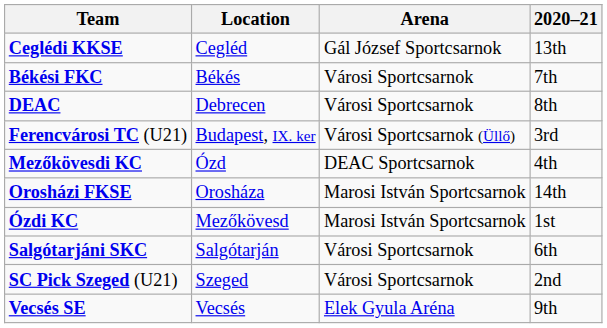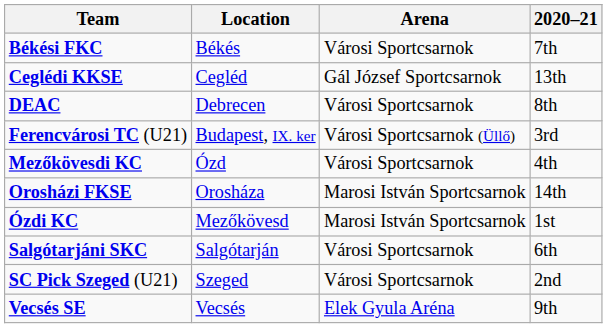 <table class="wikitable sortable" style="text-align: left;">
 <tr>
 <th>Team</th>
 <th>Location</th>
 <th>Arena</th>
 <th data-sort-type="number">2020–21</th>
 </tr>
 <tr>
+<td><strong><a href='#'>Békési FKC</a></strong></td>
+<td><a href='#'>Békés</a></td>
+<td>Városi Sportcsarnok</td>
+<td>7th</td>
+</tr>
+<tr>
 <td><strong><a href='#'>Ceglédi KKSE</a></strong></td>
 <td><a href='#'>Cegléd</a></td>
 <td>Gál József Sportcsarnok</td>
 <td>13th </td>
-</tr>
-<tr>
-<td><strong><a href='#'>Békési FKC</a></strong></td>
-<td><a href='#'>Békés</a></td>
-<td>Városi Sportcsarnok</td>
-<td>7th</td>
 </tr>
 <tr>
 <td><strong><a href='#'>DEAC</a></strong></td>
 <td><a href='#'>Debrecen</a></td>
 <td>Városi Sportcsarnok</td>
 <td>8th</td>
 </tr>
 <tr>
 <td><strong><a href='#'>Ferencvárosi TC</a></strong> (U21)</td>
 <td><a href='#'>Budapest</a>, <small><a href='#'>IX. ker</a></small></td>
 <td>Városi Sportcsarnok <small>(<a href='#'>Üllő</a>)</small></td>
 <td>3rd</td>
 </tr>
 <tr>
 <td><strong><a href='#'>Mezőkövesdi KC</a></strong></td>
 <td><a href='#'>Ózd</a></td>
-<td>DEAC Sportcsarnok</td>
+<td>Városi Sportcsarnok</td>
 <td>4th</td>
 </tr>
 <tr>
 <td><strong><a href='#'>Orosházi FKSE</a></strong></td>
 <td><a href='#'>Orosháza</a></td>
 <td>Marosi István Sportcsarnok</td>
 <td>14th </td>
 </tr>
 <tr>
 <td><strong><a href='#'>Ózdi KC</a></strong></td>
 <td><a href='#'>Mezőkövesd</a></td>
 <td>Marosi István Sportcsarnok</td>
 <td>1st </td>
 </tr>
 <tr>
 <td><strong><a href='#'>Salgótarjáni SKC</a></strong></td>
 <td><a href='#'>Salgótarján</a></td>
 <td>Városi Sportcsarnok</td>
 <td>6th</td>
 </tr>
 <tr>
 <td><strong><a href='#'>SC Pick Szeged</a></strong> (U21)</td>
 <td><a href='#'>Szeged</a></td>
 <td>Városi Sportcsarnok</td>
 <td>2nd</td>
 </tr>
 <tr>
 <td><strong><a href='#'>Vecsés SE</a></strong></td>
 <td><a href='#'>Vecsés</a></td>
 <td><a href='#'>Elek Gyula Aréna</a></td>
 <td>9th</td>
 </tr>
 </table>
